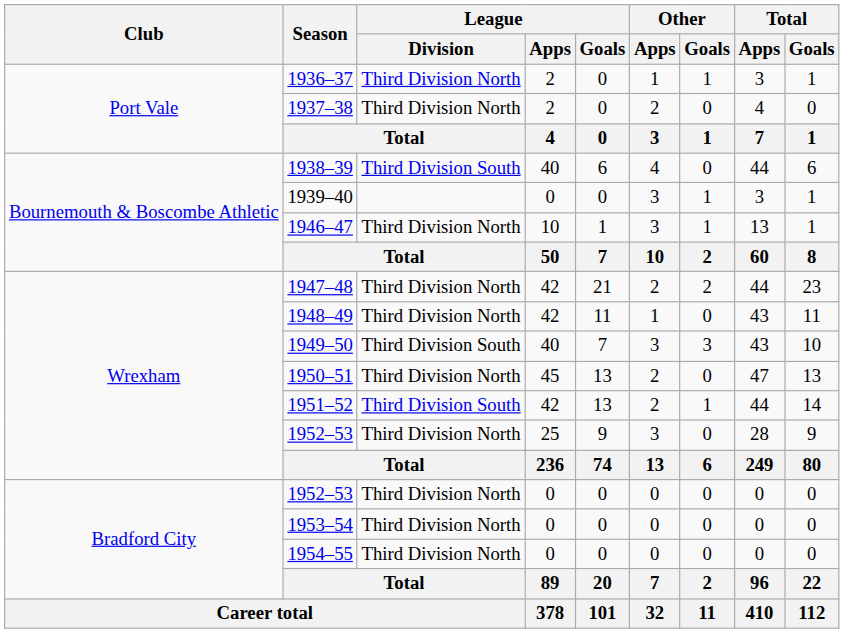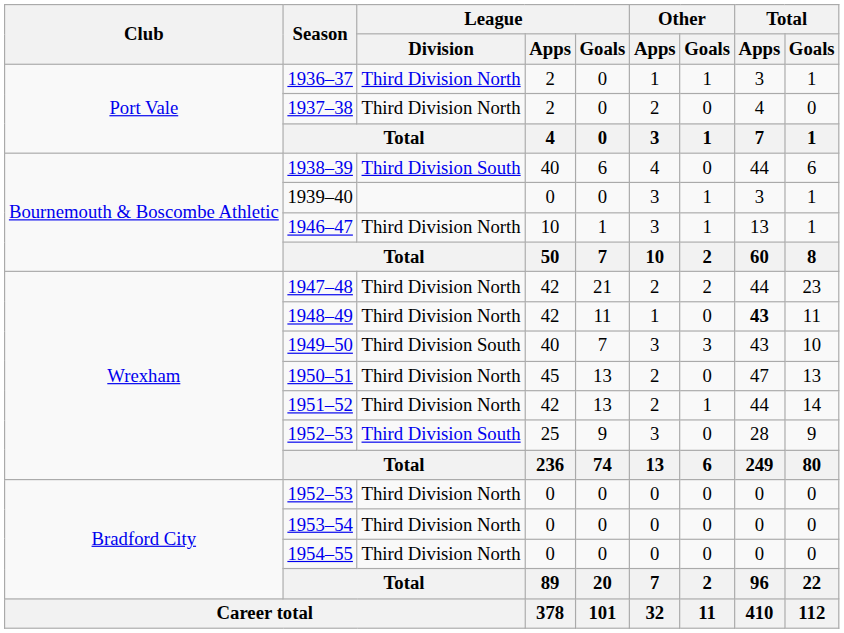 <table class="wikitable" style="text-align: center;">
 <tr>
 <th rowspan="2">Club</th>
 <th rowspan="2">Season</th>
 <th colspan="3">League</th>
 <th colspan="2">Other</th>
 <th colspan="2">Total</th>
 </tr>
 <tr>
 <th>Division</th>
 <th>Apps</th>
 <th>Goals</th>
 <th>Apps</th>
 <th>Goals</th>
 <th>Apps</th>
 <th>Goals</th>
 </tr>
 <tr>
 <td rowspan="3"><a href='#'>Port Vale</a></td>
 <td><a href='#'>1936–37</a></td>
 <td><a href='#'>Third Division North</a></td>
 <td>2</td>
 <td>0</td>
 <td>1</td>
 <td>1</td>
 <td>3</td>
 <td>1</td>
 </tr>
 <tr>
 <td><a href='#'>1937–38</a></td>
 <td>Third Division North</td>
 <td>2</td>
 <td>0</td>
 <td>2</td>
 <td>0</td>
 <td>4</td>
 <td>0</td>
 </tr>
 <tr>
 <th colspan="2">Total</th>
 <th>4</th>
 <th>0</th>
 <th>3</th>
 <th>1</th>
 <th>7</th>
 <th>1</th>
 </tr>
 <tr>
 <td rowspan="4"><a href='#'>Bournemouth & Boscombe Athletic</a></td>
 <td><a href='#'>1938–39</a></td>
 <td><a href='#'>Third Division South</a></td>
 <td>40</td>
 <td>6</td>
 <td>4</td>
 <td>0</td>
 <td>44</td>
 <td>6</td>
 </tr>
 <tr>
 <td>1939–40</td>
 <td></td>
 <td>0</td>
 <td>0</td>
 <td>3</td>
 <td>1</td>
 <td>3</td>
 <td>1</td>
 </tr>
 <tr>
 <td><a href='#'>1946–47</a></td>
 <td>Third Division North</td>
 <td>10</td>
 <td>1</td>
 <td>3</td>
 <td>1</td>
 <td>13</td>
 <td>1</td>
 </tr>
 <tr>
 <th colspan="2">Total</th>
 <th>50</th>
 <th>7</th>
 <th>10</th>
 <th>2</th>
 <th>60</th>
 <th>8</th>
 </tr>
 <tr>
 <td rowspan="7"><a href='#'>Wrexham</a></td>
 <td><a href='#'>1947–48</a></td>
 <td>Third Division North</td>
 <td>42</td>
 <td>21</td>
 <td>2</td>
 <td>2</td>
 <td>44</td>
 <td>23</td>
 </tr>
 <tr>
 <td><a href='#'>1948–49</a></td>
 <td>Third Division North</td>
 <td>42</td>
 <td>11</td>
 <td>1</td>
 <td>0</td>
-<td>43</td>
+<td><strong>43</strong></td>
 <td>11</td>
 </tr>
 <tr>
 <td><a href='#'>1949–50</a></td>
 <td>Third Division South</td>
 <td>40</td>
 <td>7</td>
 <td>3</td>
 <td>3</td>
 <td>43</td>
 <td>10</td>
 </tr>
 <tr>
 <td><a href='#'>1950–51</a></td>
 <td>Third Division North</td>
 <td>45</td>
 <td>13</td>
 <td>2</td>
 <td>0</td>
 <td>47</td>
 <td>13</td>
 </tr>
 <tr>
 <td><a href='#'>1951–52</a></td>
-<td><a href='#'>Third Division South</a></td>
+<td>Third Division North</td>
 <td>42</td>
 <td>13</td>
 <td>2</td>
 <td>1</td>
 <td>44</td>
 <td>14</td>
 </tr>
 <tr>
 <td><a href='#'>1952–53</a></td>
-<td>Third Division North</td>
+<td><a href='#'>Third Division South</a></td>
 <td>25</td>
 <td>9</td>
 <td>3</td>
 <td>0</td>
 <td>28</td>
 <td>9</td>
 </tr>
 <tr>
 <th colspan="2">Total</th>
 <th>236</th>
 <th>74</th>
 <th>13</th>
 <th>6</th>
 <th>249</th>
 <th>80</th>
 </tr>
 <tr>
 <td rowspan="4"><a href='#'>Bradford City</a></td>
 <td><a href='#'>1952–53</a></td>
 <td>Third Division North</td>
 <td>0</td>
 <td>0</td>
 <td>0</td>
 <td>0</td>
 <td>0</td>
 <td>0</td>
 </tr>
 <tr>
 <td><a href='#'>1953–54</a></td>
 <td>Third Division North</td>
 <td>0</td>
 <td>0</td>
 <td>0</td>
 <td>0</td>
 <td>0</td>
 <td>0</td>
 </tr>
 <tr>
 <td><a href='#'>1954–55</a></td>
 <td>Third Division North</td>
 <td>0</td>
 <td>0</td>
 <td>0</td>
 <td>0</td>
 <td>0</td>
 <td>0</td>
 </tr>
 <tr>
 <th colspan="2">Total</th>
 <th>89</th>
 <th>20</th>
 <th>7</th>
 <th>2</th>
 <th>96</th>
 <th>22</th>
 </tr>
 <tr>
 <th colspan="3">Career total</th>
 <th>378</th>
 <th>101</th>
 <th>32</th>
 <th>11</th>
 <th>410</th>
 <th>112</th>
 </tr>
 </table>
